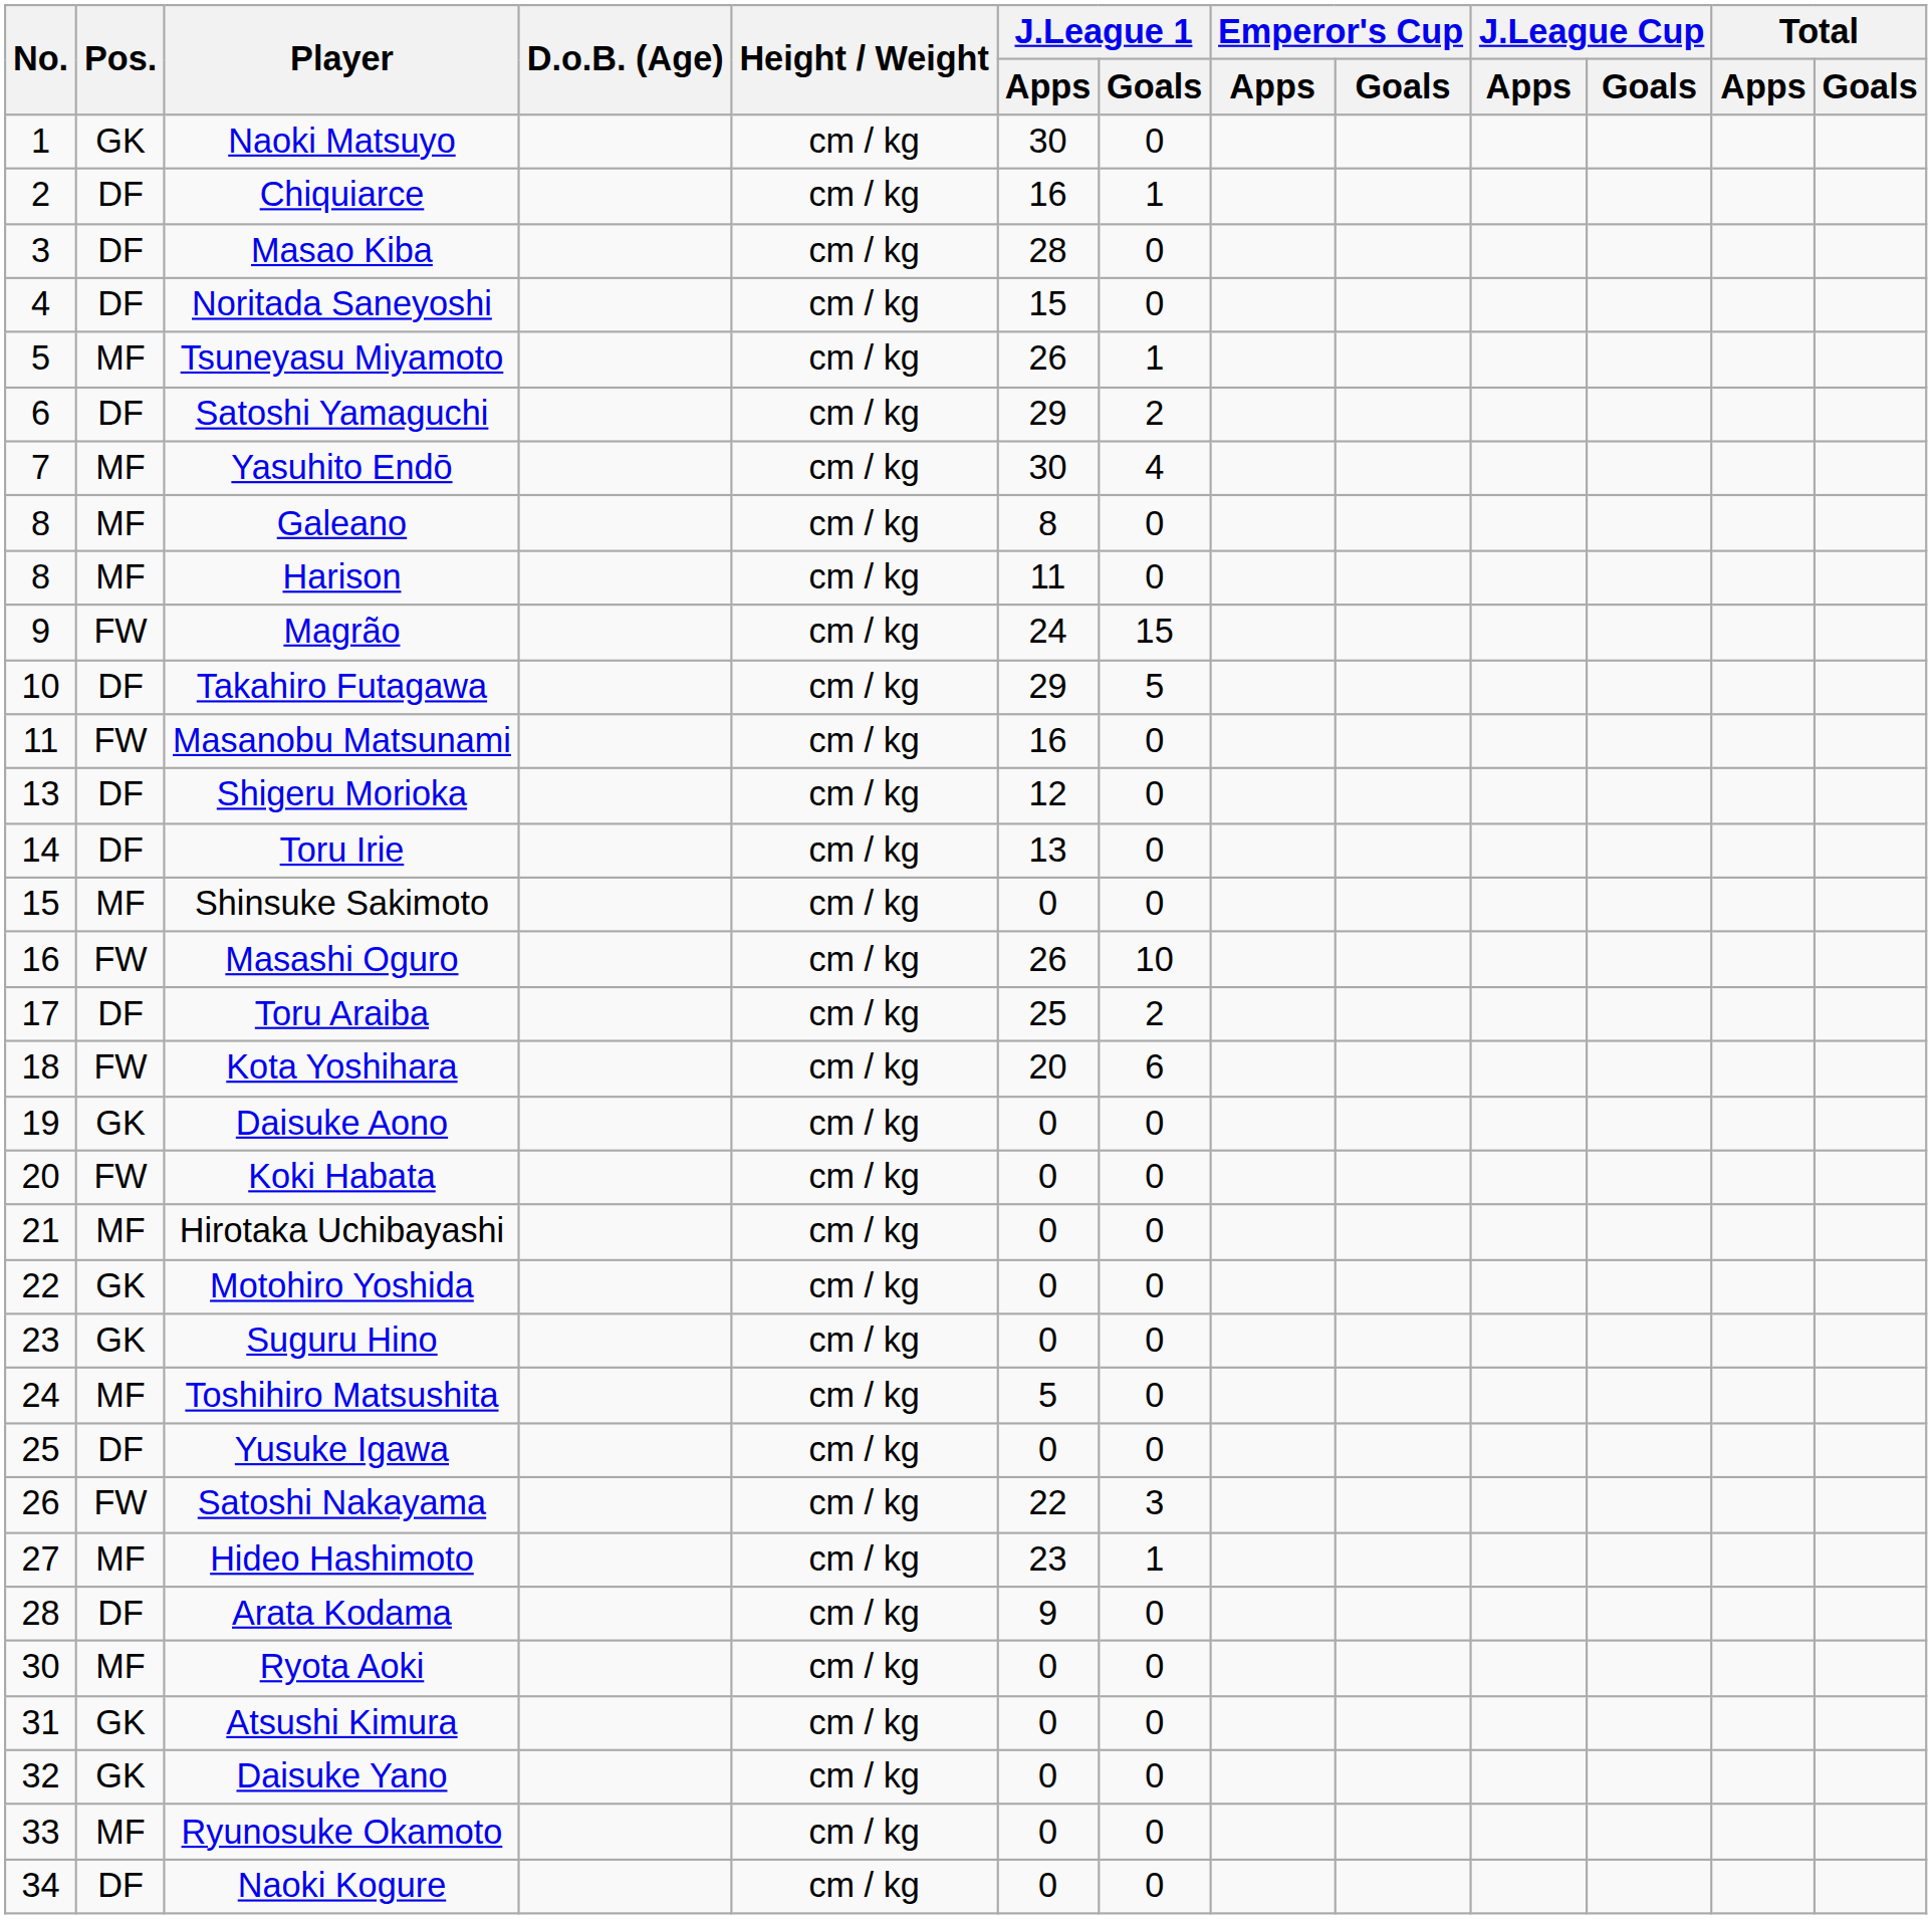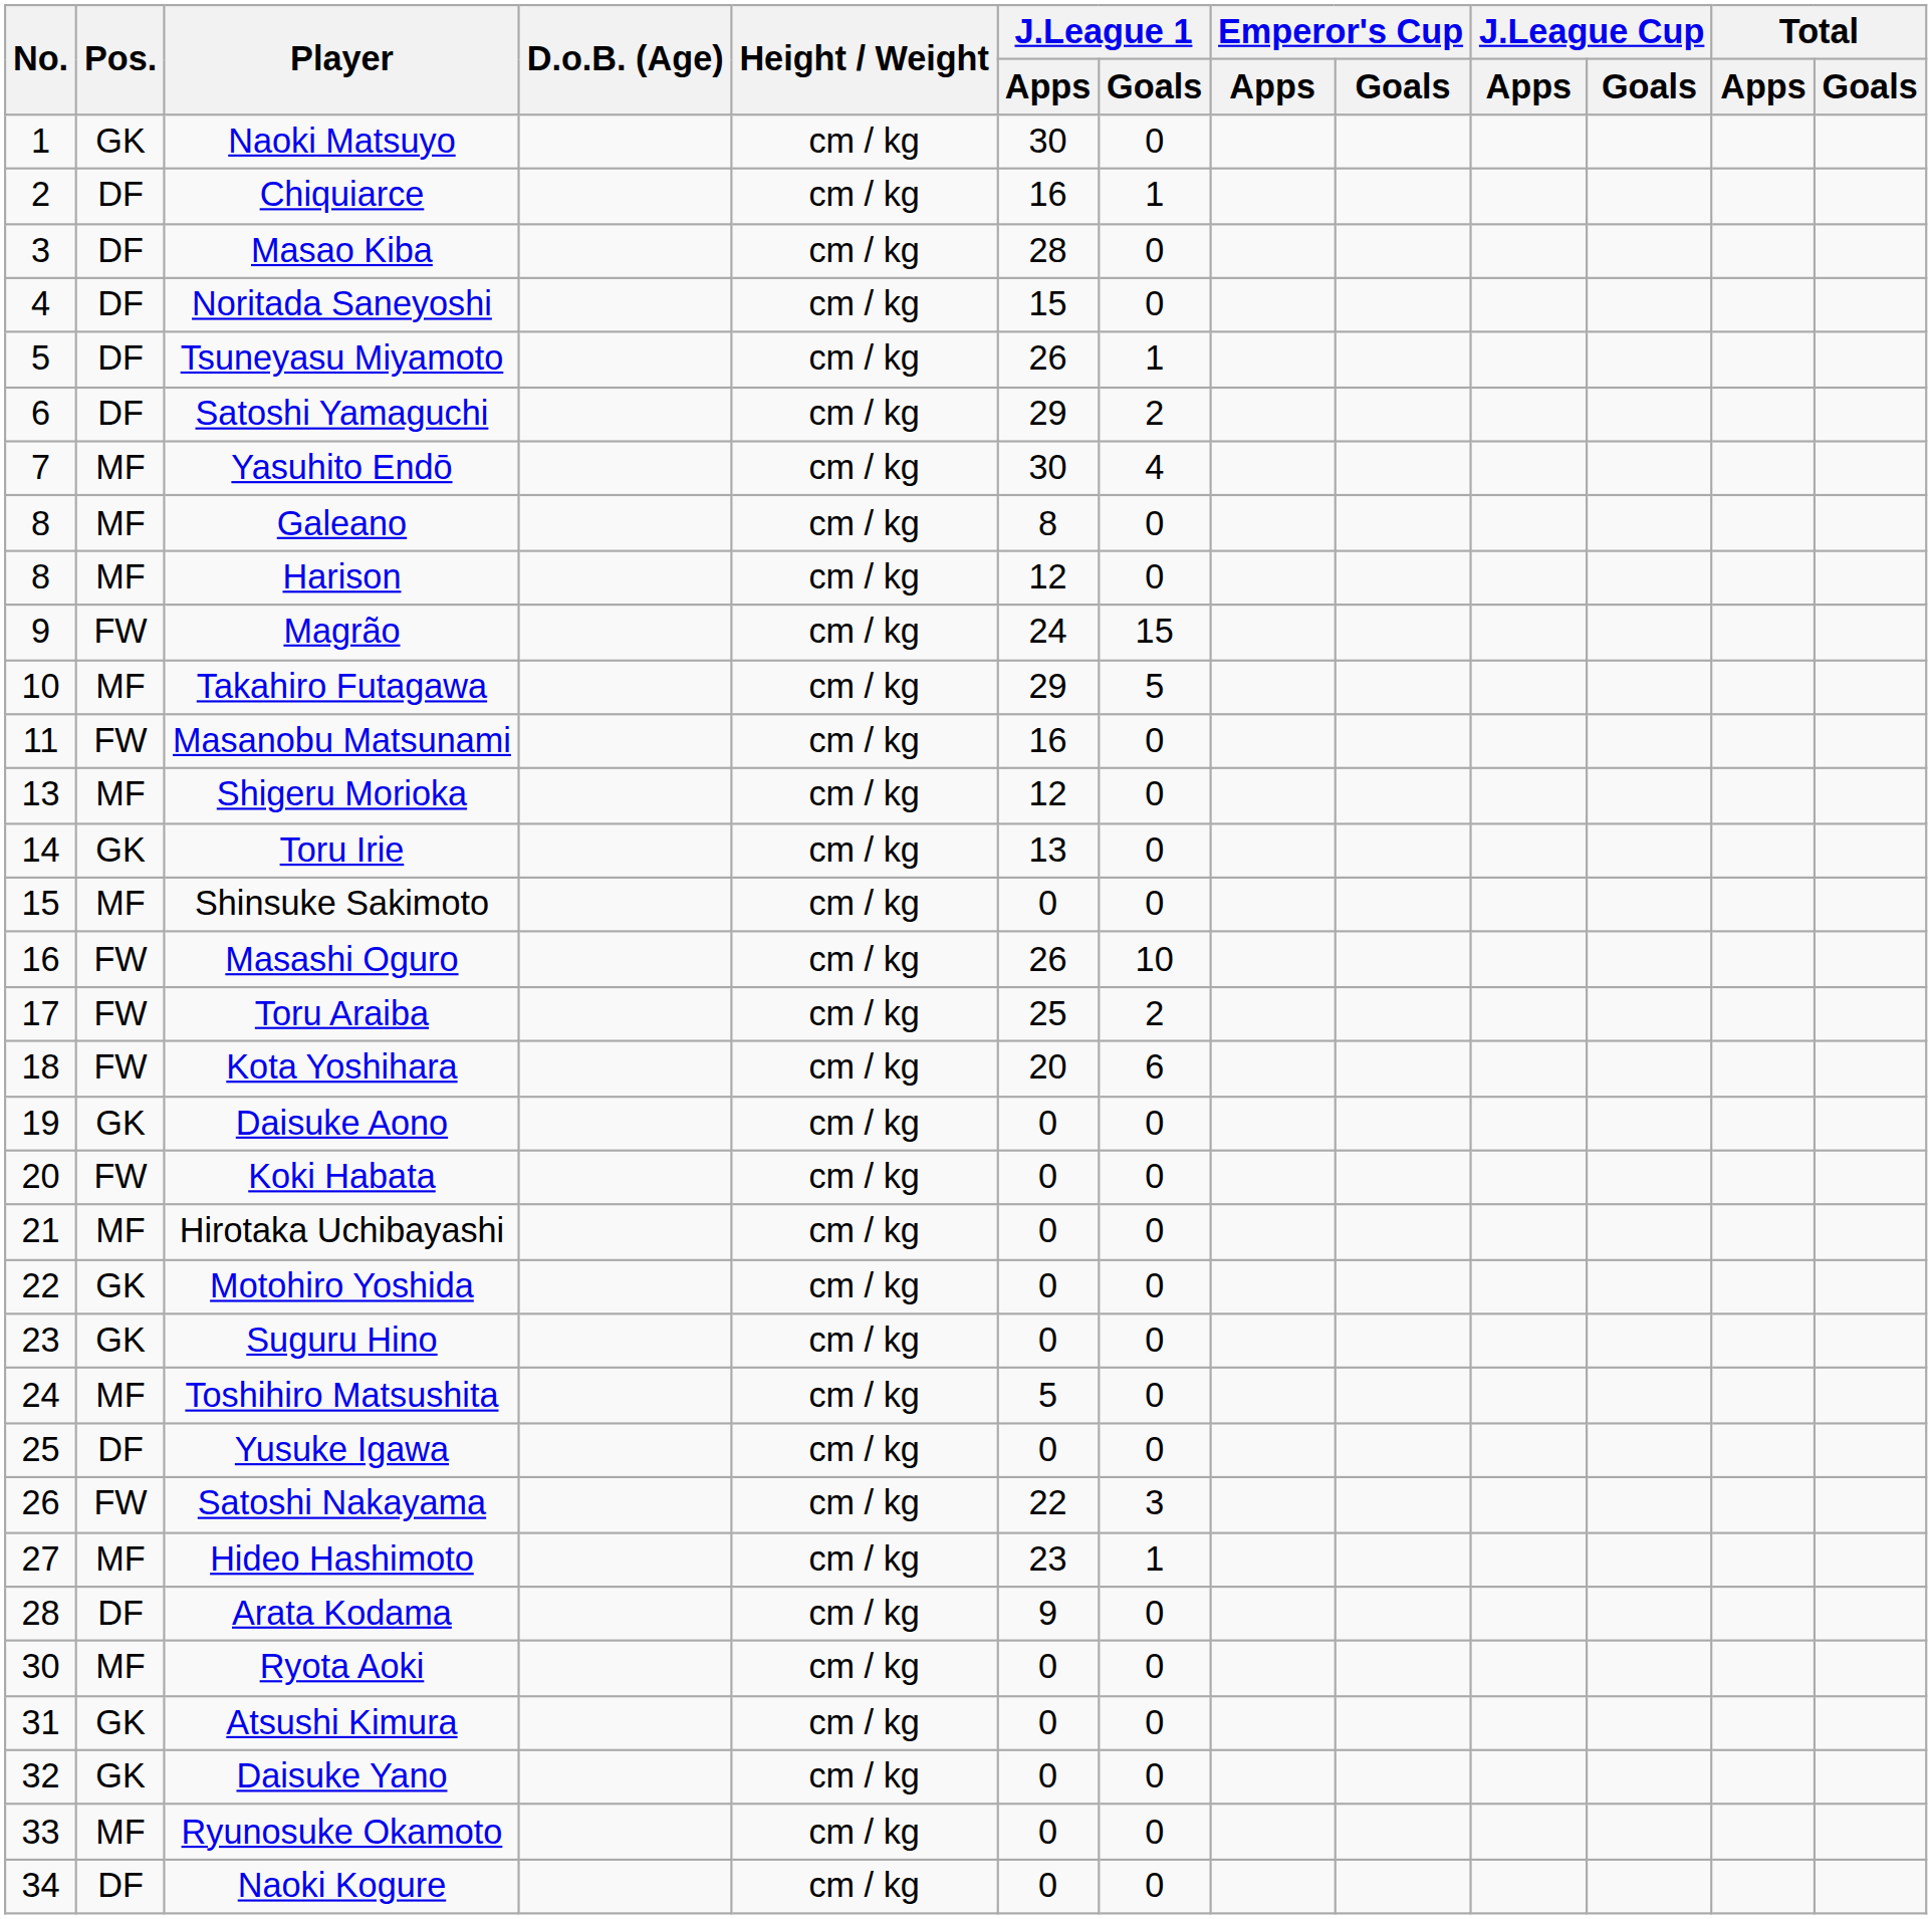 <table class="wikitable" style="text-align:center;">
 <tr>
 <th rowspan="2">No.</th>
 <th rowspan="2">Pos.</th>
 <th rowspan="2">Player</th>
 <th rowspan="2">D.o.B. (Age)</th>
 <th rowspan="2">Height / Weight</th>
 <th colspan="2"><a href='#'>J.League 1</a></th>
 <th colspan="2"><a href='#'>Emperor's Cup</a></th>
 <th colspan="2"><a href='#'>J.League Cup</a></th>
 <th colspan="2">Total</th>
 </tr>
 <tr>
 <th>Apps</th>
 <th>Goals</th>
 <th>Apps</th>
 <th>Goals</th>
 <th>Apps</th>
 <th>Goals</th>
 <th>Apps</th>
 <th>Goals</th>
 </tr>
 <tr>
 <td>1</td>
 <td>GK</td>
 <td><a href='#'>Naoki Matsuyo</a></td>
 <td></td>
 <td>cm / kg</td>
 <td>30</td>
 <td>0</td>
 <td></td>
 <td></td>
 <td></td>
 <td></td>
 <td></td>
 <td></td>
 </tr>
 <tr>
 <td>2</td>
 <td>DF</td>
 <td><a href='#'>Chiquiarce</a></td>
 <td></td>
 <td>cm / kg</td>
 <td>16</td>
 <td>1</td>
 <td></td>
 <td></td>
 <td></td>
 <td></td>
 <td></td>
 <td></td>
 </tr>
 <tr>
 <td>3</td>
 <td>DF</td>
 <td><a href='#'>Masao Kiba</a></td>
 <td></td>
 <td>cm / kg</td>
 <td>28</td>
 <td>0</td>
 <td></td>
 <td></td>
 <td></td>
 <td></td>
 <td></td>
 <td></td>
 </tr>
 <tr>
 <td>4</td>
 <td>DF</td>
 <td><a href='#'>Noritada Saneyoshi</a></td>
 <td></td>
 <td>cm / kg</td>
 <td>15</td>
 <td>0</td>
 <td></td>
 <td></td>
 <td></td>
 <td></td>
 <td></td>
 <td></td>
 </tr>
 <tr>
 <td>5</td>
-<td>MF</td>
+<td>DF</td>
 <td><a href='#'>Tsuneyasu Miyamoto</a></td>
 <td></td>
 <td>cm / kg</td>
 <td>26</td>
 <td>1</td>
 <td></td>
 <td></td>
 <td></td>
 <td></td>
 <td></td>
 <td></td>
 </tr>
 <tr>
 <td>6</td>
 <td>DF</td>
 <td><a href='#'>Satoshi Yamaguchi</a></td>
 <td></td>
 <td>cm / kg</td>
 <td>29</td>
 <td>2</td>
 <td></td>
 <td></td>
 <td></td>
 <td></td>
 <td></td>
 <td></td>
 </tr>
 <tr>
 <td>7</td>
 <td>MF</td>
 <td><a href='#'>Yasuhito Endō</a></td>
 <td></td>
 <td>cm / kg</td>
 <td>30</td>
 <td>4</td>
 <td></td>
 <td></td>
 <td></td>
 <td></td>
 <td></td>
 <td></td>
 </tr>
 <tr>
 <td>8</td>
 <td>MF</td>
 <td><a href='#'>Galeano</a></td>
 <td></td>
 <td>cm / kg</td>
 <td>8</td>
 <td>0</td>
 <td></td>
 <td></td>
 <td></td>
 <td></td>
 <td></td>
 <td></td>
 </tr>
 <tr>
 <td>8</td>
 <td>MF</td>
 <td><a href='#'>Harison</a></td>
 <td></td>
 <td>cm / kg</td>
-<td>11</td>
+<td>12</td>
 <td>0</td>
 <td></td>
 <td></td>
 <td></td>
 <td></td>
 <td></td>
 <td></td>
 </tr>
 <tr>
 <td>9</td>
 <td>FW</td>
 <td><a href='#'>Magrão</a></td>
 <td></td>
 <td>cm / kg</td>
 <td>24</td>
 <td>15</td>
 <td></td>
 <td></td>
 <td></td>
 <td></td>
 <td></td>
 <td></td>
 </tr>
 <tr>
 <td>10</td>
-<td>DF</td>
+<td>MF</td>
 <td><a href='#'>Takahiro Futagawa</a></td>
 <td></td>
 <td>cm / kg</td>
 <td>29</td>
 <td>5</td>
 <td></td>
 <td></td>
 <td></td>
 <td></td>
 <td></td>
 <td></td>
 </tr>
 <tr>
 <td>11</td>
 <td>FW</td>
 <td><a href='#'>Masanobu Matsunami</a></td>
 <td></td>
 <td>cm / kg</td>
 <td>16</td>
 <td>0</td>
 <td></td>
 <td></td>
 <td></td>
 <td></td>
 <td></td>
 <td></td>
 </tr>
 <tr>
 <td>13</td>
-<td>DF</td>
+<td>MF</td>
 <td><a href='#'>Shigeru Morioka</a></td>
 <td></td>
 <td>cm / kg</td>
 <td>12</td>
 <td>0</td>
 <td></td>
 <td></td>
 <td></td>
 <td></td>
 <td></td>
 <td></td>
 </tr>
 <tr>
 <td>14</td>
-<td>DF</td>
+<td>GK</td>
 <td><a href='#'>Toru Irie</a></td>
 <td></td>
 <td>cm / kg</td>
 <td>13</td>
 <td>0</td>
 <td></td>
 <td></td>
 <td></td>
 <td></td>
 <td></td>
 <td></td>
 </tr>
 <tr>
 <td>15</td>
 <td>MF</td>
 <td>Shinsuke Sakimoto</td>
 <td></td>
 <td>cm / kg</td>
 <td>0</td>
 <td>0</td>
 <td></td>
 <td></td>
 <td></td>
 <td></td>
 <td></td>
 <td></td>
 </tr>
 <tr>
 <td>16</td>
 <td>FW</td>
 <td><a href='#'>Masashi Oguro</a></td>
 <td></td>
 <td>cm / kg</td>
 <td>26</td>
 <td>10</td>
 <td></td>
 <td></td>
 <td></td>
 <td></td>
 <td></td>
 <td></td>
 </tr>
 <tr>
 <td>17</td>
-<td>DF</td>
+<td>FW</td>
 <td><a href='#'>Toru Araiba</a></td>
 <td></td>
 <td>cm / kg</td>
 <td>25</td>
 <td>2</td>
 <td></td>
 <td></td>
 <td></td>
 <td></td>
 <td></td>
 <td></td>
 </tr>
 <tr>
 <td>18</td>
 <td>FW</td>
 <td><a href='#'>Kota Yoshihara</a></td>
 <td></td>
 <td>cm / kg</td>
 <td>20</td>
 <td>6</td>
 <td></td>
 <td></td>
 <td></td>
 <td></td>
 <td></td>
 <td></td>
 </tr>
 <tr>
 <td>19</td>
 <td>GK</td>
 <td><a href='#'>Daisuke Aono</a></td>
 <td></td>
 <td>cm / kg</td>
 <td>0</td>
 <td>0</td>
 <td></td>
 <td></td>
 <td></td>
 <td></td>
 <td></td>
 <td></td>
 </tr>
 <tr>
 <td>20</td>
 <td>FW</td>
 <td><a href='#'>Koki Habata</a></td>
 <td></td>
 <td>cm / kg</td>
 <td>0</td>
 <td>0</td>
 <td></td>
 <td></td>
 <td></td>
 <td></td>
 <td></td>
 <td></td>
 </tr>
 <tr>
 <td>21</td>
 <td>MF</td>
 <td>Hirotaka Uchibayashi</td>
 <td></td>
 <td>cm / kg</td>
 <td>0</td>
 <td>0</td>
 <td></td>
 <td></td>
 <td></td>
 <td></td>
 <td></td>
 <td></td>
 </tr>
 <tr>
 <td>22</td>
 <td>GK</td>
 <td><a href='#'>Motohiro Yoshida</a></td>
 <td></td>
 <td>cm / kg</td>
 <td>0</td>
 <td>0</td>
 <td></td>
 <td></td>
 <td></td>
 <td></td>
 <td></td>
 <td></td>
 </tr>
 <tr>
 <td>23</td>
 <td>GK</td>
 <td><a href='#'>Suguru Hino</a></td>
 <td></td>
 <td>cm / kg</td>
 <td>0</td>
 <td>0</td>
 <td></td>
 <td></td>
 <td></td>
 <td></td>
 <td></td>
 <td></td>
 </tr>
 <tr>
 <td>24</td>
 <td>MF</td>
 <td><a href='#'>Toshihiro Matsushita</a></td>
 <td></td>
 <td>cm / kg</td>
 <td>5</td>
 <td>0</td>
 <td></td>
 <td></td>
 <td></td>
 <td></td>
 <td></td>
 <td></td>
 </tr>
 <tr>
 <td>25</td>
 <td>DF</td>
 <td><a href='#'>Yusuke Igawa</a></td>
 <td></td>
 <td>cm / kg</td>
 <td>0</td>
 <td>0</td>
 <td></td>
 <td></td>
 <td></td>
 <td></td>
 <td></td>
 <td></td>
 </tr>
 <tr>
 <td>26</td>
 <td>FW</td>
 <td><a href='#'>Satoshi Nakayama</a></td>
 <td></td>
 <td>cm / kg</td>
 <td>22</td>
 <td>3</td>
 <td></td>
 <td></td>
 <td></td>
 <td></td>
 <td></td>
 <td></td>
 </tr>
 <tr>
 <td>27</td>
 <td>MF</td>
 <td><a href='#'>Hideo Hashimoto</a></td>
 <td></td>
 <td>cm / kg</td>
 <td>23</td>
 <td>1</td>
 <td></td>
 <td></td>
 <td></td>
 <td></td>
 <td></td>
 <td></td>
 </tr>
 <tr>
 <td>28</td>
 <td>DF</td>
 <td><a href='#'>Arata Kodama</a></td>
 <td></td>
 <td>cm / kg</td>
 <td>9</td>
 <td>0</td>
 <td></td>
 <td></td>
 <td></td>
 <td></td>
 <td></td>
 <td></td>
 </tr>
 <tr>
 <td>30</td>
 <td>MF</td>
 <td><a href='#'>Ryota Aoki</a></td>
 <td></td>
 <td>cm / kg</td>
 <td>0</td>
 <td>0</td>
 <td></td>
 <td></td>
 <td></td>
 <td></td>
 <td></td>
 <td></td>
 </tr>
 <tr>
 <td>31</td>
 <td>GK</td>
 <td><a href='#'>Atsushi Kimura</a></td>
 <td></td>
 <td>cm / kg</td>
 <td>0</td>
 <td>0</td>
 <td></td>
 <td></td>
 <td></td>
 <td></td>
 <td></td>
 <td></td>
 </tr>
 <tr>
 <td>32</td>
 <td>GK</td>
 <td><a href='#'>Daisuke Yano</a></td>
 <td></td>
 <td>cm / kg</td>
 <td>0</td>
 <td>0</td>
 <td></td>
 <td></td>
 <td></td>
 <td></td>
 <td></td>
 <td></td>
 </tr>
 <tr>
 <td>33</td>
 <td>MF</td>
 <td><a href='#'>Ryunosuke Okamoto</a></td>
 <td></td>
 <td>cm / kg</td>
 <td>0</td>
 <td>0</td>
 <td></td>
 <td></td>
 <td></td>
 <td></td>
 <td></td>
 <td></td>
 </tr>
 <tr>
 <td>34</td>
 <td>DF</td>
 <td><a href='#'>Naoki Kogure</a></td>
 <td></td>
 <td>cm / kg</td>
 <td>0</td>
 <td>0</td>
 <td></td>
 <td></td>
 <td></td>
 <td></td>
 <td></td>
 <td></td>
 </tr>
 </table>
